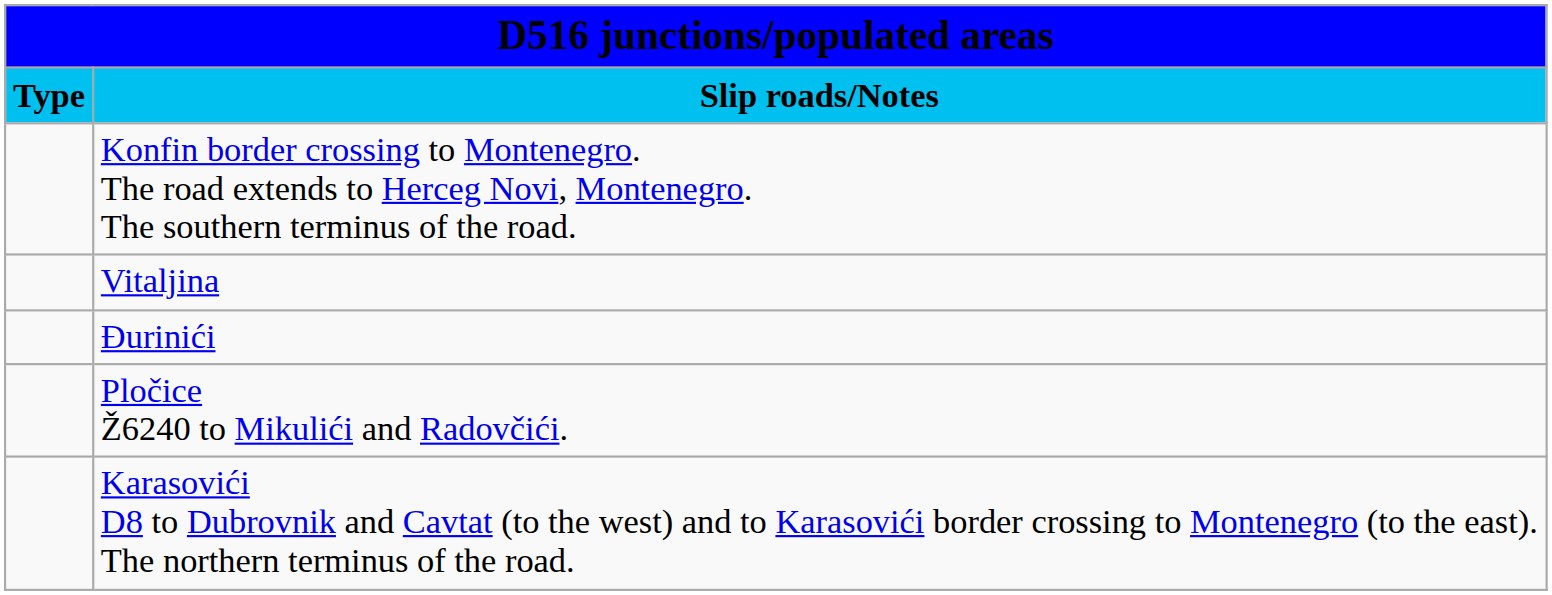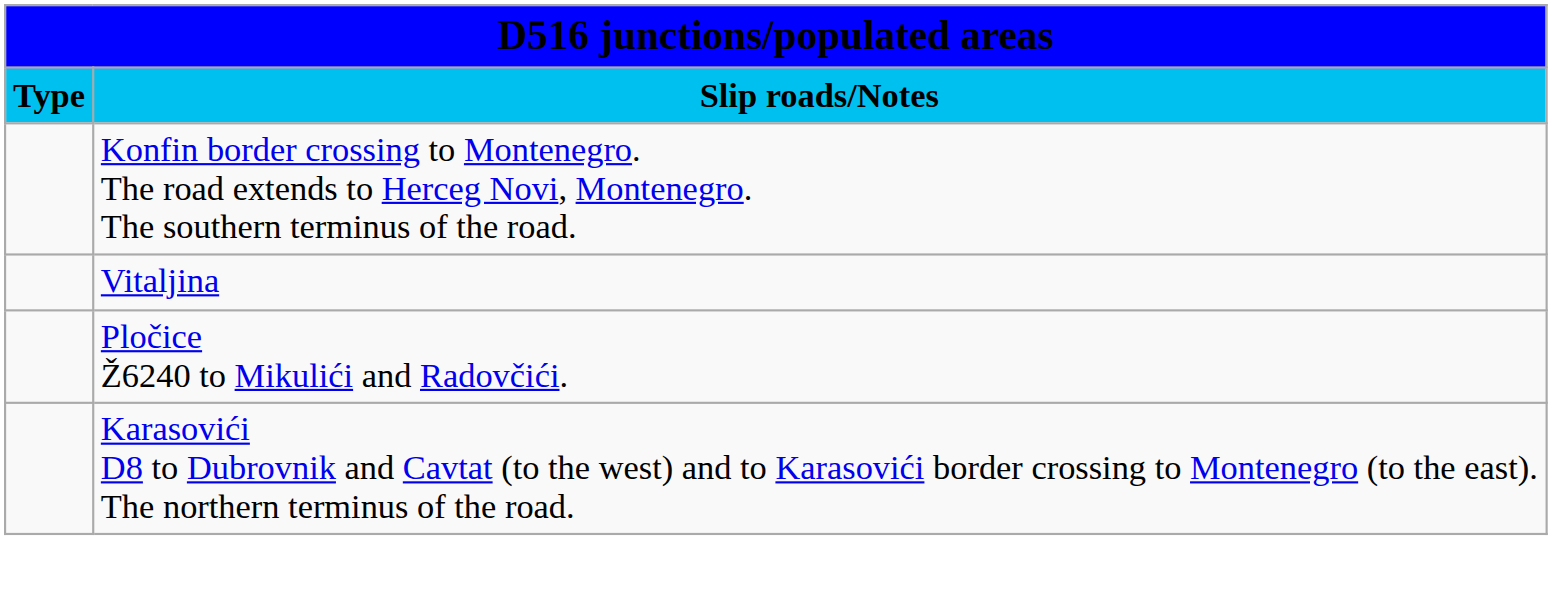 <table class="wikitable">
 <tr>
 <td colspan=2 bgcolor=blue align=center style=margin-top:15><span><big><strong>D516 junctions/populated areas</strong></big></span></td>
 </tr>
 <tr>
 <td align=center bgcolor=00c0f0><strong>Type</strong></td>
 <td align=center bgcolor=00c0f0><strong>Slip roads/Notes</strong></td>
 </tr>
 <tr>
 <td></td>
 <td><a href='#'>Konfin border crossing</a> to <a href='#'>Montenegro</a>.<br>The road extends to <a href='#'>Herceg Novi</a>, <a href='#'>Montenegro</a>.<br>The southern terminus of the road.</td>
 </tr>
 <tr>
 <td></td>
 <td><a href='#'>Vitaljina</a></td>
 </tr>
 <tr>
 <td></td>
-<td><a href='#'>Đurinići</a></td>
-</tr>
-<tr>
-<td></td>
 <td><a href='#'>Pločice</a><br>Ž6240 to <a href='#'>Mikulići</a> and <a href='#'>Radovčići</a>.</td>
 </tr>
 <tr>
 <td></td>
 <td><a href='#'>Karasovići</a><br> <a href='#'>D8</a> to <a href='#'>Dubrovnik</a> and <a href='#'>Cavtat</a> (to the west) and to <a href='#'>Karasovići</a> border crossing to <a href='#'>Montenegro</a> (to the east).<br>The northern terminus of the road.</td>
 </tr>
 </table>
